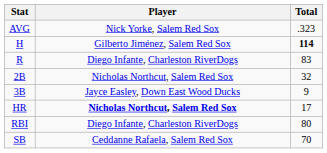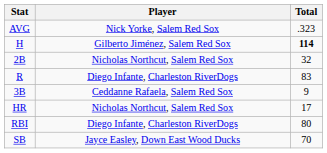 <table class="wikitable" width="40%" style="text-align:center;">
 <tr>
 <th width="5%">Stat</th>
 <th width="60%">Player</th>
 <th width="5%">Total</th>
 </tr>
 <tr>
 <td><a href='#'>AVG</a></td>
 <td><a href='#'>Nick Yorke</a>, <a href='#'>Salem Red Sox</a></td>
 <td>.323</td>
 </tr>
 <tr>
 <td><a href='#'>H</a></td>
 <td><a href='#'>Gilberto Jiménez</a>, <a href='#'>Salem Red Sox</a></td>
 <td><strong>114</strong></td>
 </tr>
 <tr>
+<td><a href='#'>2B</a></td>
+<td><a href='#'>Nicholas Northcut</a>, <a href='#'>Salem Red Sox</a></td>
+<td>32</td>
+</tr>
+<tr>
 <td><a href='#'>R</a></td>
 <td><a href='#'>Diego Infante</a>, <a href='#'>Charleston RiverDogs</a></td>
 <td>83</td>
 </tr>
 <tr>
-<td><a href='#'>2B</a></td>
-<td><a href='#'>Nicholas Northcut</a>, <a href='#'>Salem Red Sox</a></td>
-<td>32</td>
-</tr>
-<tr>
 <td><a href='#'>3B</a></td>
-<td><a href='#'>Jayce Easley</a>, <a href='#'>Down East Wood Ducks</a></td>
+<td><a href='#'>Ceddanne Rafaela</a>, <a href='#'>Salem Red Sox</a></td>
 <td>9</td>
 </tr>
 <tr>
 <td><a href='#'>HR</a></td>
-<td><strong><a href='#'>Nicholas Northcut</a>, <a href='#'>Salem Red Sox</a></strong></td>
+<td><a href='#'>Nicholas Northcut</a>, <a href='#'>Salem Red Sox</a></td>
 <td>17</td>
 </tr>
 <tr>
 <td><a href='#'>RBI</a></td>
 <td><a href='#'>Diego Infante</a>, <a href='#'>Charleston RiverDogs</a></td>
 <td>80</td>
 </tr>
 <tr>
 <td><a href='#'>SB</a></td>
-<td><a href='#'>Ceddanne Rafaela</a>, <a href='#'>Salem Red Sox</a></td>
+<td><a href='#'>Jayce Easley</a>, <a href='#'>Down East Wood Ducks</a></td>
 <td>70</td>
 </tr>
 </table>
